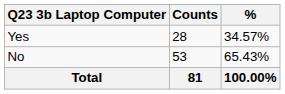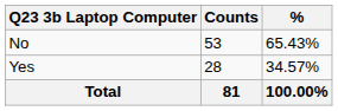 <table class="wikitable sortable">
 <tr>
 <th>Q23 3b Laptop Computer</th>
 <th>Counts</th>
 <th>%</th>
 </tr>
 <tr>
+<td>No</td>
+<td>53</td>
+<td>65.43%</td>
+</tr>
+<tr>
 <td>Yes</td>
 <td>28</td>
 <td>34.57%</td>
-</tr>
-<tr>
-<td>No</td>
-<td>53</td>
-<td>65.43%</td>
 </tr>
 <tr>
 <th>Total</th>
 <th>81</th>
 <th>100.00%</th>
 </tr>
 </table>
